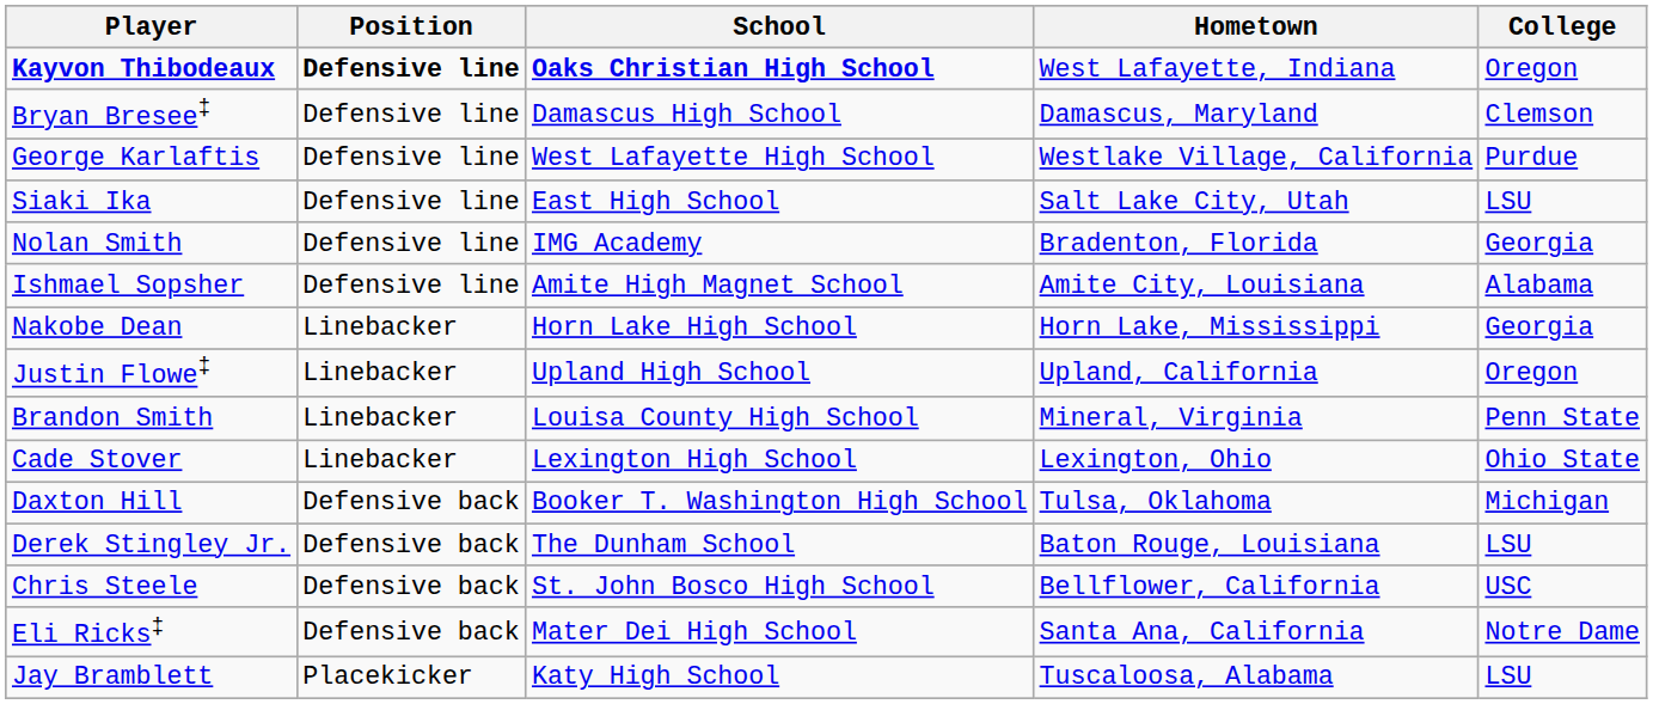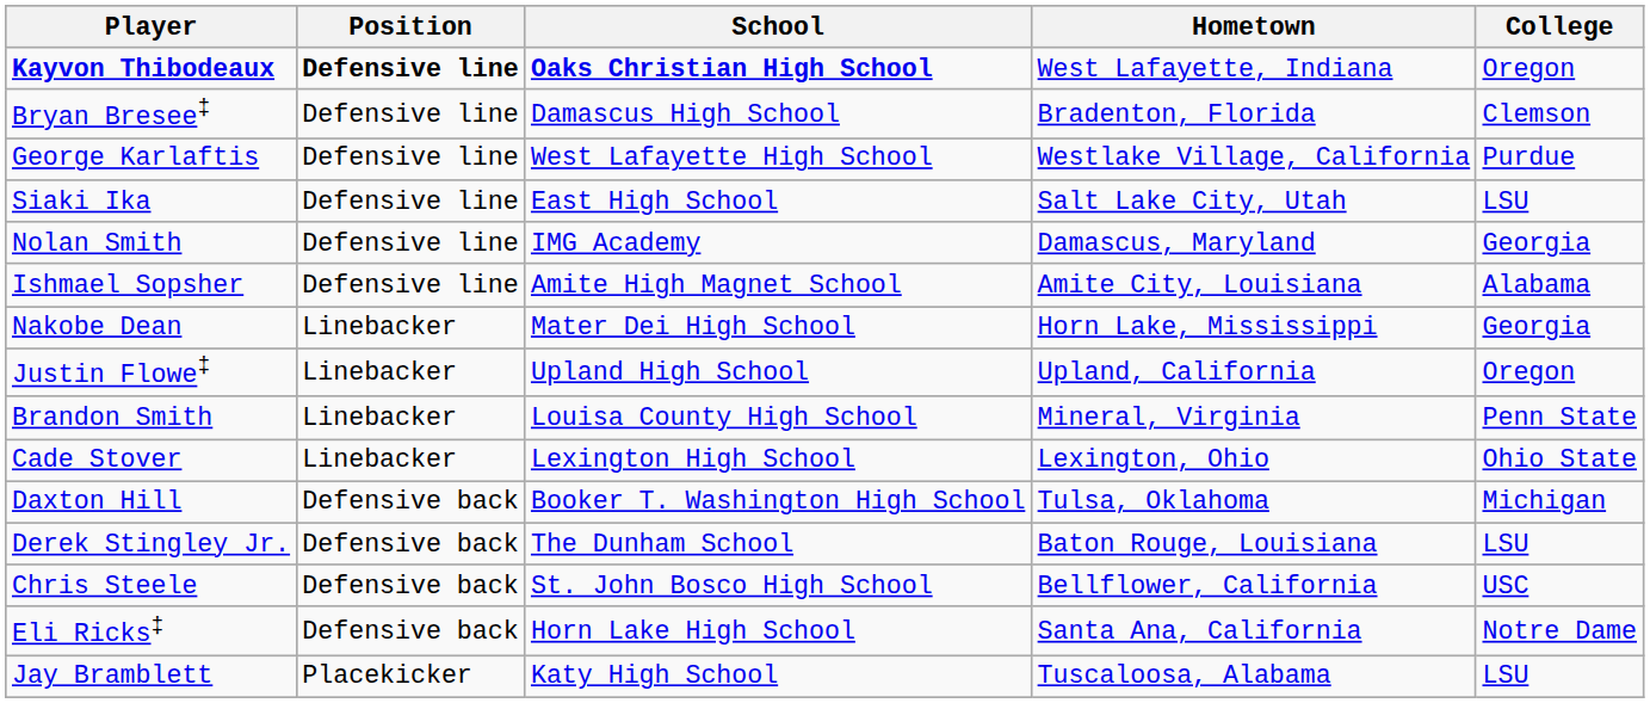 <table class="wikitable">
 <tr>
 <th>Player</th>
 <th>Position</th>
 <th>School</th>
 <th>Hometown</th>
 <th>College</th>
 </tr>
 <tr>
 <td><strong><a href='#'>Kayvon Thibodeaux</a></strong></td>
 <td><strong>Defensive line</strong></td>
 <td><strong><a href='#'>Oaks Christian High School</a></strong></td>
 <td><a href='#'>West Lafayette, Indiana</a></td>
 <td><a href='#'>Oregon</a></td>
 </tr>
 <tr>
 <td><a href='#'>Bryan Bresee</a><sup>‡</sup></td>
 <td>Defensive line</td>
 <td><a href='#'>Damascus High School</a></td>
-<td><a href='#'>Damascus, Maryland</a></td>
+<td><a href='#'>Bradenton, Florida</a></td>
 <td><a href='#'>Clemson</a></td>
 </tr>
 <tr>
 <td><a href='#'>George Karlaftis</a></td>
 <td>Defensive line</td>
 <td><a href='#'>West Lafayette High School</a></td>
 <td><a href='#'>Westlake Village, California</a></td>
 <td><a href='#'>Purdue</a></td>
 </tr>
 <tr>
 <td><a href='#'>Siaki Ika</a></td>
 <td>Defensive line</td>
 <td><a href='#'>East High School</a></td>
 <td><a href='#'>Salt Lake City, Utah</a></td>
 <td><a href='#'>LSU</a></td>
 </tr>
 <tr>
 <td><a href='#'>Nolan Smith</a></td>
 <td>Defensive line</td>
 <td><a href='#'>IMG Academy</a></td>
-<td><a href='#'>Bradenton, Florida</a></td>
+<td><a href='#'>Damascus, Maryland</a></td>
 <td><a href='#'>Georgia</a></td>
 </tr>
 <tr>
 <td><a href='#'>Ishmael Sopsher</a></td>
 <td>Defensive line</td>
 <td><a href='#'>Amite High Magnet School</a></td>
 <td><a href='#'>Amite City, Louisiana</a></td>
 <td><a href='#'>Alabama</a></td>
 </tr>
 <tr>
 <td><a href='#'>Nakobe Dean</a></td>
 <td>Linebacker</td>
-<td><a href='#'>Horn Lake High School</a></td>
+<td><a href='#'>Mater Dei High School</a></td>
 <td><a href='#'>Horn Lake, Mississippi</a></td>
 <td><a href='#'>Georgia</a></td>
 </tr>
 <tr>
 <td><a href='#'>Justin Flowe</a><sup>‡</sup></td>
 <td>Linebacker</td>
 <td><a href='#'>Upland High School</a></td>
 <td><a href='#'>Upland, California</a></td>
 <td><a href='#'>Oregon</a></td>
 </tr>
 <tr>
 <td><a href='#'>Brandon Smith</a></td>
 <td>Linebacker</td>
 <td><a href='#'>Louisa County High School</a></td>
 <td><a href='#'>Mineral, Virginia</a></td>
 <td><a href='#'>Penn State</a></td>
 </tr>
 <tr>
 <td><a href='#'>Cade Stover</a></td>
 <td>Linebacker</td>
 <td><a href='#'>Lexington High School</a></td>
 <td><a href='#'>Lexington, Ohio</a></td>
 <td><a href='#'>Ohio State</a></td>
 </tr>
 <tr>
 <td><a href='#'>Daxton Hill</a></td>
 <td>Defensive back</td>
 <td><a href='#'>Booker T. Washington High School</a></td>
 <td><a href='#'>Tulsa, Oklahoma</a></td>
 <td><a href='#'>Michigan</a></td>
 </tr>
 <tr>
 <td><a href='#'>Derek Stingley Jr.</a></td>
 <td>Defensive back</td>
 <td><a href='#'>The Dunham School</a></td>
 <td><a href='#'>Baton Rouge, Louisiana</a></td>
 <td><a href='#'>LSU</a></td>
 </tr>
 <tr>
 <td><a href='#'>Chris Steele</a></td>
 <td>Defensive back</td>
 <td><a href='#'>St. John Bosco High School</a></td>
 <td><a href='#'>Bellflower, California</a></td>
 <td><a href='#'>USC</a></td>
 </tr>
 <tr>
 <td><a href='#'>Eli Ricks</a><sup>‡</sup></td>
 <td>Defensive back</td>
-<td><a href='#'>Mater Dei High School</a></td>
+<td><a href='#'>Horn Lake High School</a></td>
 <td><a href='#'>Santa Ana, California</a></td>
 <td><a href='#'>Notre Dame</a></td>
 </tr>
 <tr>
 <td><a href='#'>Jay Bramblett</a></td>
 <td>Placekicker</td>
 <td><a href='#'>Katy High School</a></td>
 <td><a href='#'>Tuscaloosa, Alabama</a></td>
 <td><a href='#'>LSU</a></td>
 </tr>
 </table>
